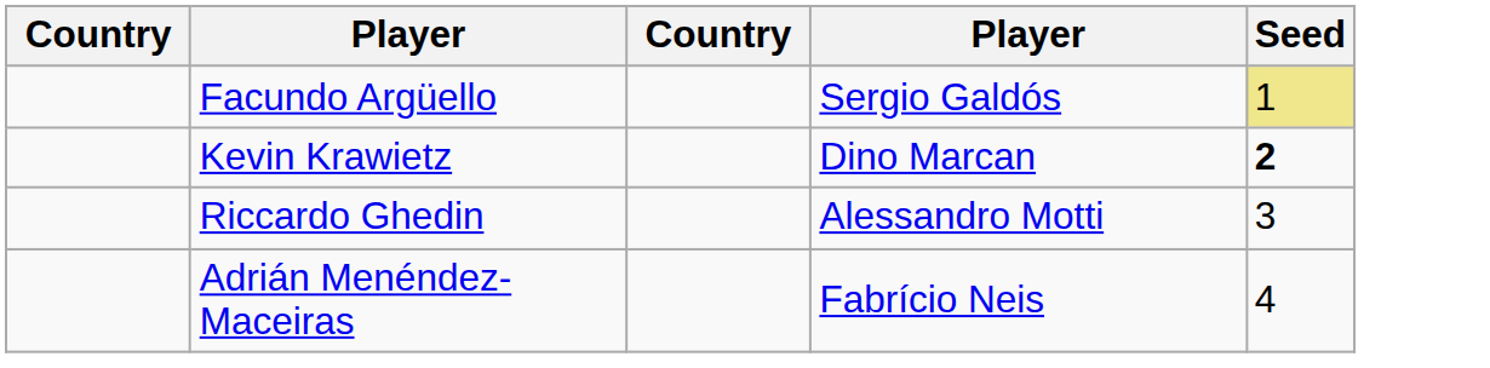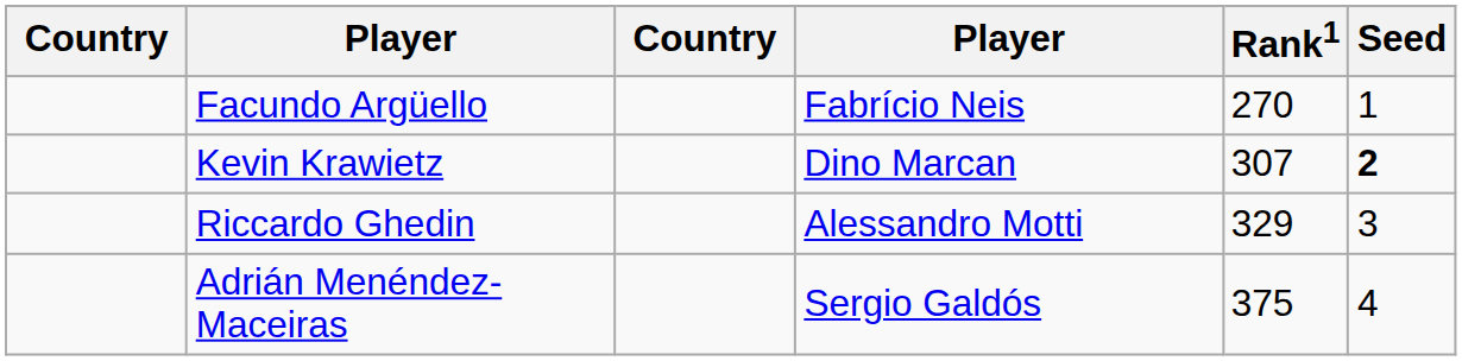 <table class="sortable wikitable">
 <tr>
 <th width="70">Country</th>
 <th width="175">Player</th>
 <th width="70">Country</th>
 <th width="175">Player</th>
+<th>Rank<sup>1</sup></th>
 <th>Seed</th>
 </tr>
 <tr>
 <td></td>
 <td><a href='#'>Facundo Argüello</a></td>
 <td></td>
-<td><a href='#'>Sergio Galdós</a></td>
-<td style="background: khaki;">1</td>
+<td><a href='#'>Fabrício Neis</a></td>
+<td>270</td>
+<td>1</td>
 </tr>
 <tr>
 <td></td>
 <td><a href='#'>Kevin Krawietz</a></td>
 <td></td>
 <td><a href='#'>Dino Marcan</a></td>
+<td>307</td>
 <td><strong>2</strong></td>
 </tr>
 <tr>
 <td></td>
 <td><a href='#'>Riccardo Ghedin</a></td>
 <td></td>
 <td><a href='#'>Alessandro Motti</a></td>
+<td>329</td>
 <td>3</td>
 </tr>
 <tr>
 <td></td>
 <td><a href='#'>Adrián Menéndez-Maceiras</a></td>
 <td></td>
-<td><a href='#'>Fabrício Neis</a></td>
+<td><a href='#'>Sergio Galdós</a></td>
+<td>375</td>
 <td>4</td>
 </tr>
 </table>
